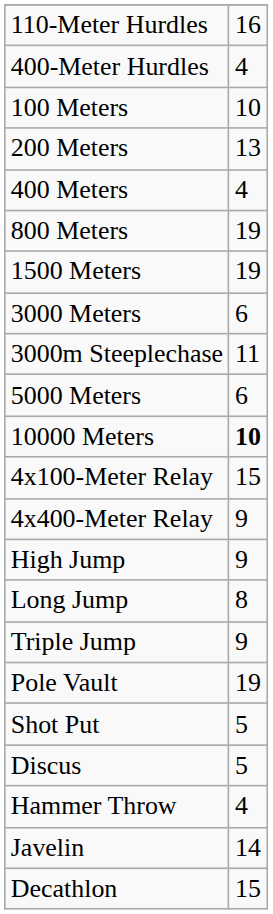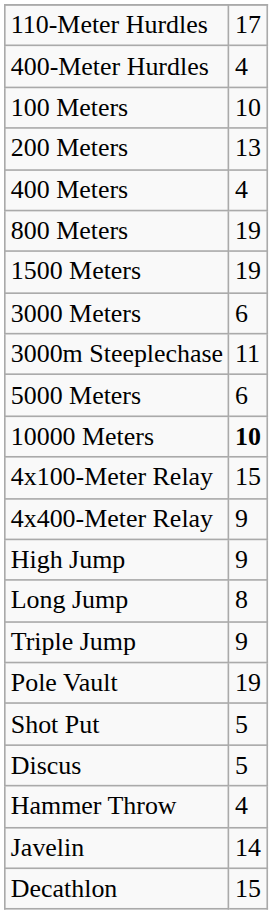 <table class="wikitable">
 <tr>
 </tr>
 <tr>
 <td>110-Meter Hurdles</td>
-<td>16</td>
+<td>17</td>
 </tr>
 <tr>
 <td>400-Meter Hurdles</td>
 <td>4</td>
 </tr>
 <tr>
 <td>100 Meters</td>
 <td>10</td>
 </tr>
 <tr>
 <td>200 Meters</td>
 <td>13</td>
 </tr>
 <tr>
 <td>400 Meters</td>
 <td>4</td>
 </tr>
 <tr>
 <td>800 Meters</td>
 <td>19</td>
 </tr>
 <tr>
 <td>1500 Meters</td>
 <td>19</td>
 </tr>
 <tr>
 <td>3000 Meters</td>
 <td>6</td>
 </tr>
 <tr>
 <td>3000m Steeplechase</td>
 <td>11</td>
 </tr>
 <tr>
 <td>5000 Meters</td>
 <td>6</td>
 </tr>
 <tr>
 <td>10000 Meters</td>
 <td><strong>10</strong></td>
 </tr>
 <tr>
 <td>4x100-Meter Relay</td>
 <td>15</td>
 </tr>
 <tr>
 <td>4x400-Meter Relay</td>
 <td>9</td>
 </tr>
 <tr>
 <td>High Jump</td>
 <td>9</td>
 </tr>
 <tr>
 <td>Long Jump</td>
 <td>8</td>
 </tr>
 <tr>
 <td>Triple Jump</td>
 <td>9</td>
 </tr>
 <tr>
 <td>Pole Vault</td>
 <td>19</td>
 </tr>
 <tr>
 <td>Shot Put</td>
 <td>5</td>
 </tr>
 <tr>
 <td>Discus</td>
 <td>5</td>
 </tr>
 <tr>
 <td>Hammer Throw</td>
 <td>4</td>
 </tr>
 <tr>
 <td>Javelin</td>
 <td>14</td>
 </tr>
 <tr>
 <td>Decathlon</td>
 <td>15</td>
 </tr>
 </table>
